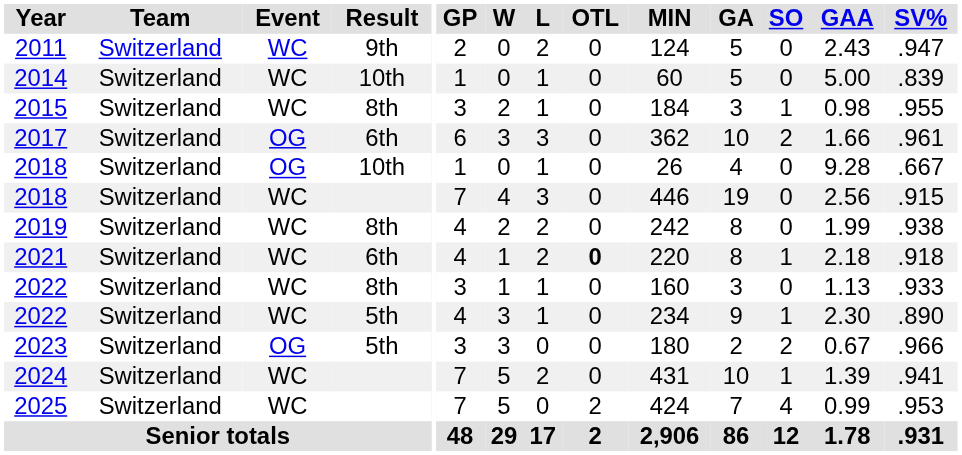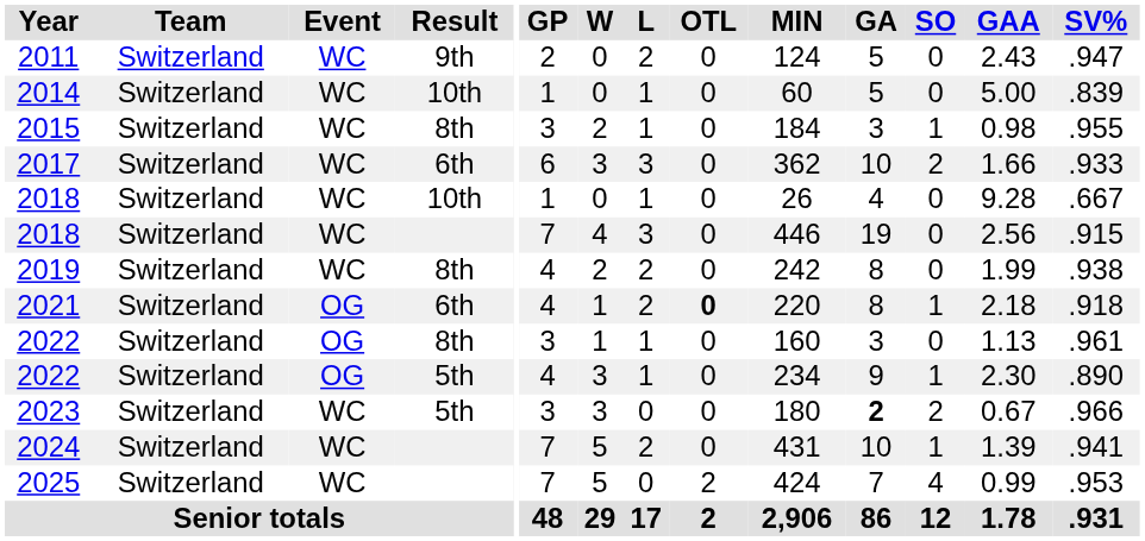 <table border="0" cellpadding="1" cellspacing="0" ID="Table3" style="text-align:center; width:40em">
 <tr ALIGN="center" bgcolor="#e0e0e0">
 <th>Year</th>
 <th>Team</th>
 <th>Event</th>
 <th>Result</th>
 <th rowspan="99" bgcolor="#ffffff"></th>
 <th>GP</th>
 <th>W</th>
 <th>L</th>
 <th>OTL</th>
 <th>MIN</th>
 <th>GA</th>
 <th><a href='#'>SO</a></th>
 <th><a href='#'>GAA</a></th>
 <th><a href='#'>SV%</a></th>
 </tr>
 <tr>
 <td><a href='#'>2011</a></td>
 <td><a href='#'>Switzerland</a></td>
 <td><a href='#'>WC</a></td>
 <td>9th</td>
 <td>2</td>
 <td>0</td>
 <td>2</td>
 <td>0</td>
 <td>124</td>
 <td>5</td>
 <td>0</td>
 <td>2.43</td>
 <td>.947</td>
 </tr>
 <tr bgcolor="#f0f0f0">
 <td><a href='#'>2014</a></td>
 <td>Switzerland</td>
 <td>WC</td>
 <td>10th</td>
 <td>1</td>
 <td>0</td>
 <td>1</td>
 <td>0</td>
 <td>60</td>
 <td>5</td>
 <td>0</td>
 <td>5.00</td>
 <td>.839</td>
 </tr>
 <tr>
 <td><a href='#'>2015</a></td>
 <td>Switzerland</td>
 <td>WC</td>
 <td>8th</td>
 <td>3</td>
 <td>2</td>
 <td>1</td>
 <td>0</td>
 <td>184</td>
 <td>3</td>
 <td>1</td>
 <td>0.98</td>
 <td>.955</td>
 </tr>
 <tr bgcolor="#f0f0f0">
 <td><a href='#'>2017</a></td>
 <td>Switzerland</td>
-<td><a href='#'>OG</a></td>
+<td>WC</td>
 <td>6th</td>
 <td>6</td>
 <td>3</td>
 <td>3</td>
 <td>0</td>
 <td>362</td>
 <td>10</td>
 <td>2</td>
 <td>1.66</td>
-<td>.961</td>
+<td>.933</td>
 </tr>
 <tr>
 <td><a href='#'>2018</a></td>
 <td>Switzerland</td>
-<td><a href='#'>OG</a></td>
+<td>WC</td>
 <td>10th</td>
 <td>1</td>
 <td>0</td>
 <td>1</td>
 <td>0</td>
 <td>26</td>
 <td>4</td>
 <td>0</td>
 <td>9.28</td>
 <td>.667</td>
 </tr>
 <tr bgcolor="#f0f0f0">
 <td><a href='#'>2018</a></td>
 <td>Switzerland</td>
 <td>WC</td>
 <td></td>
 <td>7</td>
 <td>4</td>
 <td>3</td>
 <td>0</td>
 <td>446</td>
 <td>19</td>
 <td>0</td>
 <td>2.56</td>
 <td>.915</td>
 </tr>
 <tr>
 <td><a href='#'>2019</a></td>
 <td>Switzerland</td>
 <td>WC</td>
 <td>8th</td>
 <td>4</td>
 <td>2</td>
 <td>2</td>
 <td>0</td>
 <td>242</td>
 <td>8</td>
 <td>0</td>
 <td>1.99</td>
 <td>.938</td>
 </tr>
 <tr bgcolor="#f0f0f0">
 <td><a href='#'>2021</a></td>
 <td>Switzerland</td>
-<td>WC</td>
+<td><a href='#'>OG</a></td>
 <td>6th</td>
 <td>4</td>
 <td>1</td>
 <td>2</td>
 <td><strong>0</strong></td>
 <td>220</td>
 <td>8</td>
 <td>1</td>
 <td>2.18</td>
 <td>.918</td>
 </tr>
 <tr>
 <td><a href='#'>2022</a></td>
 <td>Switzerland</td>
-<td>WC</td>
+<td><a href='#'>OG</a></td>
 <td>8th</td>
 <td>3</td>
 <td>1</td>
 <td>1</td>
 <td>0</td>
 <td>160</td>
 <td>3</td>
 <td>0</td>
 <td>1.13</td>
-<td>.933</td>
+<td>.961</td>
 </tr>
 <tr bgcolor="#f0f0f0">
 <td><a href='#'>2022</a></td>
 <td>Switzerland</td>
-<td>WC</td>
+<td><a href='#'>OG</a></td>
 <td>5th</td>
 <td>4</td>
 <td>3</td>
 <td>1</td>
 <td>0</td>
 <td>234</td>
 <td>9</td>
 <td>1</td>
 <td>2.30</td>
 <td>.890</td>
 </tr>
 <tr>
 <td><a href='#'>2023</a></td>
 <td>Switzerland</td>
-<td><a href='#'>OG</a></td>
+<td>WC</td>
 <td>5th</td>
 <td>3</td>
 <td>3</td>
 <td>0</td>
 <td>0</td>
 <td>180</td>
-<td>2</td>
+<td><strong>2</strong></td>
 <td>2</td>
 <td>0.67</td>
 <td>.966</td>
 </tr>
 <tr bgcolor="#f0f0f0">
 <td><a href='#'>2024</a></td>
 <td>Switzerland</td>
 <td>WC</td>
 <td></td>
 <td>7</td>
 <td>5</td>
 <td>2</td>
 <td>0</td>
 <td>431</td>
 <td>10</td>
 <td>1</td>
 <td>1.39</td>
 <td>.941</td>
 </tr>
 <tr>
 <td><a href='#'>2025</a></td>
 <td>Switzerland</td>
 <td>WC</td>
 <td></td>
 <td>7</td>
 <td>5</td>
 <td>0</td>
 <td>2</td>
 <td>424</td>
 <td>7</td>
 <td>4</td>
 <td>0.99</td>
 <td>.953</td>
 </tr>
 <tr bgcolor="#e0e0e0">
 <th colspan="4" align="center">Senior totals</th>
 <th>48</th>
 <th>29</th>
 <th>17</th>
 <th>2</th>
 <th>2,906</th>
 <th>86</th>
 <th>12</th>
 <th>1.78</th>
 <th>.931</th>
 </tr>
 </table>
